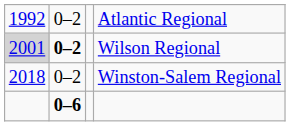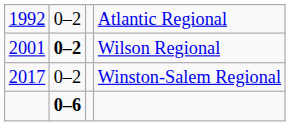 <table class="wikitable">
 <tr>
 <td><a href='#'>1992</a></td>
 <td>0–2</td>
 <td></td>
 <td><a href='#'>Atlantic Regional</a></td>
 </tr>
 <tr>
-<td style="background: lightgrey;"><a href='#'>2001</a></td>
+<td><a href='#'>2001</a></td>
 <td><strong>0–2</strong></td>
 <td></td>
 <td><a href='#'>Wilson Regional</a></td>
 </tr>
 <tr>
-<td><a href='#'>2018</a></td>
+<td><a href='#'>2017</a></td>
 <td>0–2</td>
 <td></td>
 <td><a href='#'>Winston-Salem Regional</a></td>
 </tr>
 <tr>
 <td></td>
 <td><strong>0–6</strong></td>
 <td><strong></strong></td>
 <td></td>
 </tr>
 </table>
